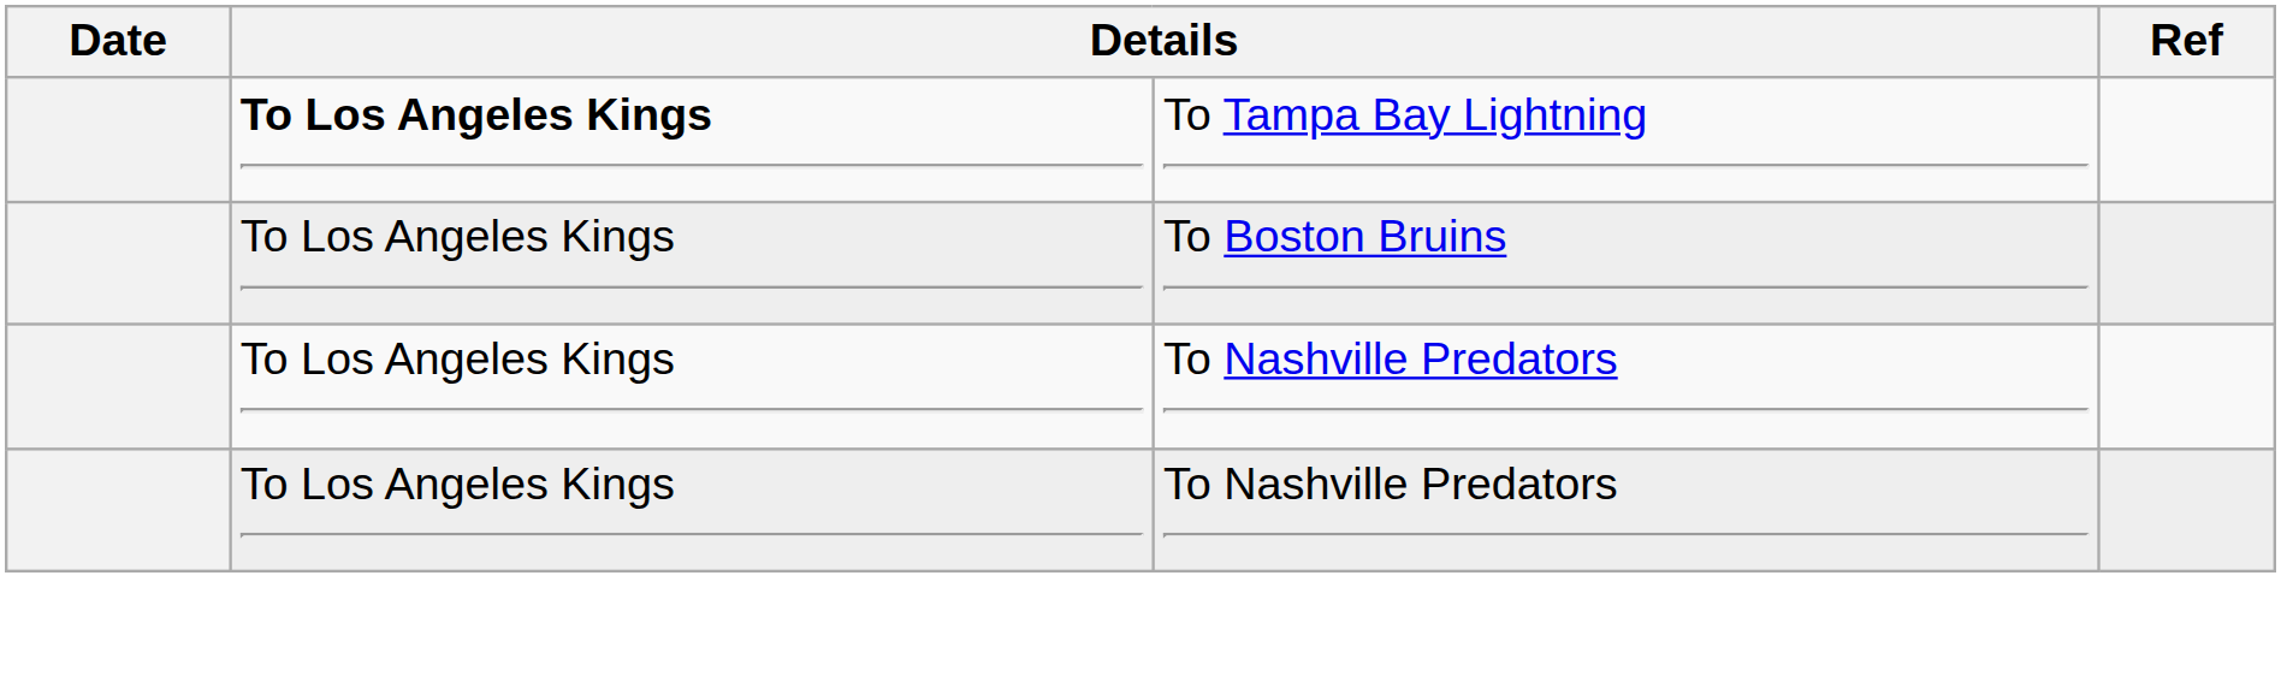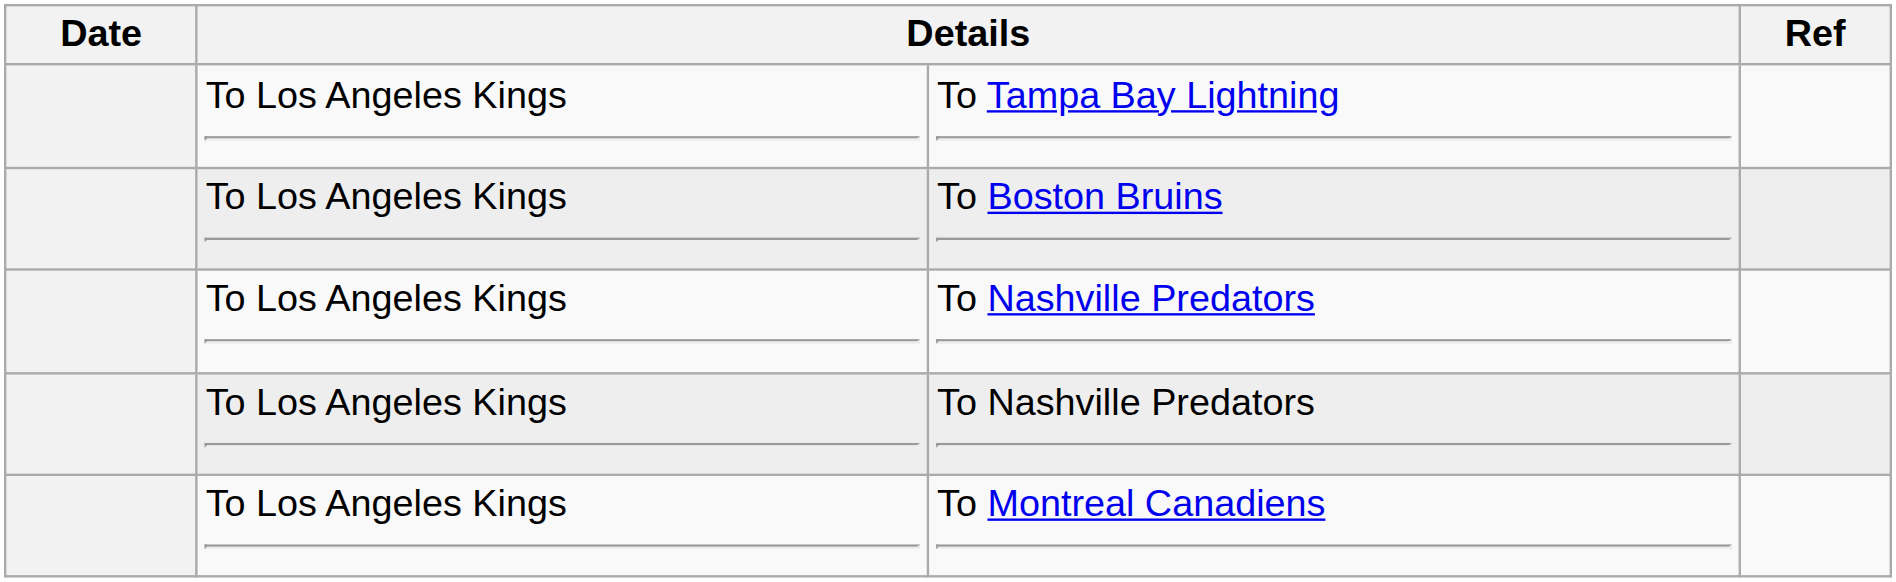 <table class="wikitable plainrowheaders" style="width: 50em;">
 <tr>
 <th scope="col">Date</th>
 <th scope="col" colspan="2">Details</th>
 <th scope="col">Ref</th>
 </tr>
 <tr>
 <th scope="row"></th>
-<td valign="top"><strong>To Los Angeles Kings<hr></strong></td>
+<td valign="top">To Los Angeles Kings<hr></td>
 <td valign="top">To <a href='#'>Tampa Bay Lightning</a><hr></td>
 <td></td>
 </tr>
 <tr bgcolor="#eeeeee">
 <th scope="row"></th>
 <td valign="top">To Los Angeles Kings<hr></td>
 <td valign="top">To <a href='#'>Boston Bruins</a><hr></td>
 <td></td>
 </tr>
 <tr>
 <th scope="row"></th>
 <td valign="top">To Los Angeles Kings<hr></td>
 <td valign="top">To <a href='#'>Nashville Predators</a><hr></td>
 <td></td>
 </tr>
 <tr bgcolor="#eeeeee">
 <th scope="row"></th>
 <td valign="top">To Los Angeles Kings<hr></td>
 <td valign="top">To Nashville Predators<hr></td>
 <td></td>
 </tr>
+<tr>
+<th scope="row"></th>
+<td valign="top">To Los Angeles Kings<hr></td>
+<td valign="top">To <a href='#'>Montreal Canadiens</a><hr></td>
+<td></td>
+</tr>
 </table>
